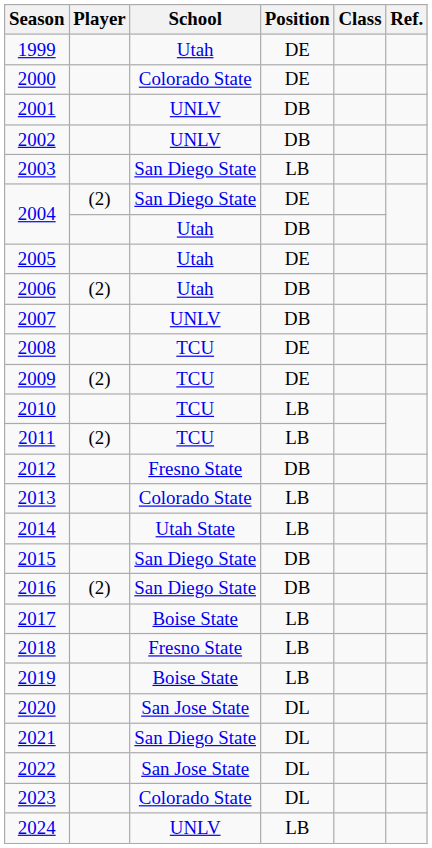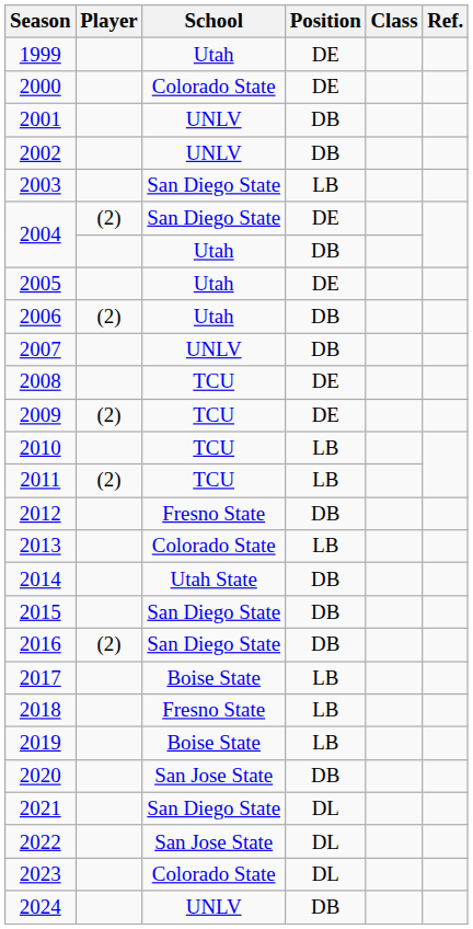 <table class="wikitable sortable">
 <tr>
 <th>Season</th>
 <th>Player</th>
 <th>School</th>
 <th>Position</th>
 <th>Class</th>
 <th>Ref.</th>
 </tr>
 <tr align="center">
 <td><a href='#'>1999</a></td>
 <td></td>
 <td><a href='#'>Utah</a></td>
 <td>DE</td>
 <td></td>
 <td></td>
 </tr>
 <tr align="center">
 <td><a href='#'>2000</a></td>
 <td></td>
 <td><a href='#'>Colorado State</a></td>
 <td>DE</td>
 <td></td>
 <td></td>
 </tr>
 <tr align="center">
 <td><a href='#'>2001</a></td>
 <td></td>
 <td><a href='#'>UNLV</a></td>
 <td>DB</td>
 <td></td>
 <td></td>
 </tr>
 <tr align="center">
 <td><a href='#'>2002</a></td>
 <td></td>
 <td><a href='#'>UNLV</a></td>
 <td>DB</td>
 <td></td>
 <td></td>
 </tr>
 <tr align="center">
 <td><a href='#'>2003</a></td>
 <td></td>
 <td><a href='#'>San Diego State</a></td>
 <td>LB</td>
 <td></td>
 <td></td>
 </tr>
 <tr align="center">
 <td rowspan="2"><a href='#'>2004</a></td>
 <td> (2)</td>
 <td><a href='#'>San Diego State</a></td>
 <td>DE</td>
 <td></td>
 <td rowspan="2"></td>
 </tr>
 <tr align="center">
 <td></td>
 <td><a href='#'>Utah</a></td>
 <td>DB</td>
 <td></td>
 </tr>
 <tr align="center">
 <td><a href='#'>2005</a></td>
 <td></td>
 <td><a href='#'>Utah</a></td>
 <td>DE</td>
 <td></td>
 <td></td>
 </tr>
 <tr align="center">
 <td><a href='#'>2006</a></td>
 <td> (2)</td>
 <td><a href='#'>Utah</a></td>
 <td>DB</td>
 <td></td>
 <td></td>
 </tr>
 <tr align="center">
 <td><a href='#'>2007</a></td>
 <td></td>
 <td><a href='#'>UNLV</a></td>
 <td>DB</td>
 <td></td>
 <td></td>
 </tr>
 <tr align="center">
 <td><a href='#'>2008</a></td>
 <td></td>
 <td><a href='#'>TCU</a></td>
 <td>DE</td>
 <td></td>
 <td></td>
 </tr>
 <tr align="center">
 <td><a href='#'>2009</a></td>
 <td> (2)</td>
 <td><a href='#'>TCU</a></td>
 <td>DE</td>
 <td></td>
 <td></td>
 </tr>
 <tr align="center">
 <td><a href='#'>2010</a></td>
 <td></td>
 <td><a href='#'>TCU</a></td>
 <td>LB</td>
 <td></td>
 <td rowspan="2"></td>
 </tr>
 <tr align="center">
 <td><a href='#'>2011</a></td>
 <td> (2)</td>
 <td><a href='#'>TCU</a></td>
 <td>LB</td>
 <td></td>
 </tr>
 <tr align="center">
 <td><a href='#'>2012</a></td>
 <td></td>
 <td><a href='#'>Fresno State</a></td>
 <td>DB</td>
 <td></td>
 <td></td>
 </tr>
 <tr align="center">
 <td><a href='#'>2013</a></td>
 <td></td>
 <td><a href='#'>Colorado State</a></td>
 <td>LB</td>
 <td></td>
 <td></td>
 </tr>
 <tr align="center">
 <td><a href='#'>2014</a></td>
 <td></td>
 <td><a href='#'>Utah State</a></td>
-<td>LB</td>
+<td>DB</td>
 <td></td>
 <td></td>
 </tr>
 <tr align="center">
 <td><a href='#'>2015</a></td>
 <td></td>
 <td><a href='#'>San Diego State</a></td>
 <td>DB</td>
 <td></td>
 <td></td>
 </tr>
 <tr align="center">
 <td><a href='#'>2016</a></td>
 <td> (2)</td>
 <td><a href='#'>San Diego State</a></td>
 <td>DB</td>
 <td></td>
 <td></td>
 </tr>
 <tr align="center">
 <td><a href='#'>2017</a></td>
 <td></td>
 <td><a href='#'>Boise State</a></td>
 <td>LB</td>
 <td></td>
 <td></td>
 </tr>
 <tr align="center">
 <td><a href='#'>2018</a></td>
 <td></td>
 <td><a href='#'>Fresno State</a></td>
 <td>LB</td>
 <td></td>
 <td></td>
 </tr>
 <tr align="center">
 <td><a href='#'>2019</a></td>
 <td></td>
 <td><a href='#'>Boise State</a></td>
 <td>LB</td>
 <td></td>
 <td></td>
 </tr>
 <tr align="center">
 <td><a href='#'>2020</a></td>
 <td></td>
 <td><a href='#'>San Jose State</a></td>
-<td>DL</td>
+<td>DB</td>
 <td></td>
 <td></td>
 </tr>
 <tr align="center">
 <td><a href='#'>2021</a></td>
 <td></td>
 <td><a href='#'>San Diego State</a></td>
 <td>DL</td>
 <td></td>
 <td></td>
 </tr>
 <tr align="center">
 <td><a href='#'>2022</a></td>
 <td></td>
 <td><a href='#'>San Jose State</a></td>
 <td>DL</td>
 <td></td>
 <td></td>
 </tr>
 <tr align="center">
 <td><a href='#'>2023</a></td>
 <td></td>
 <td><a href='#'>Colorado State</a></td>
 <td>DL</td>
 <td></td>
 <td></td>
 </tr>
 <tr align="center">
 <td><a href='#'>2024</a></td>
 <td></td>
 <td><a href='#'>UNLV</a></td>
-<td>LB</td>
+<td>DB</td>
 <td></td>
 <td></td>
 </tr>
 </table>
